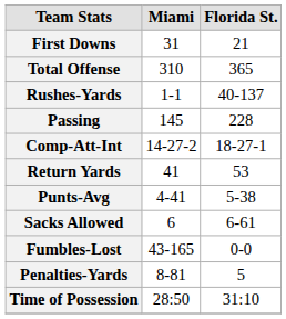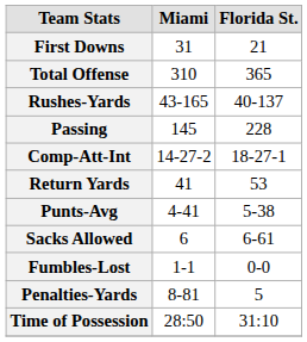 <table class="wikitable" align=center style="margin-left:15px; text-align:center; background:#ffffff;">
 <tr>
 <td bgcolor="e1e1e1"><strong>Team Stats</strong></td>
 <td bgcolor="e1e1e1"><strong>Miami</strong></td>
 <td bgcolor="e1e1e1"><strong>Florida St.</strong></td>
 </tr>
 <tr>
 <th>First Downs</th>
 <td>31</td>
 <td>21</td>
 </tr>
 <tr>
 <th>Total Offense</th>
 <td>310</td>
 <td>365</td>
 </tr>
 <tr>
 <th>Rushes-Yards</th>
-<td>1-1</td>
+<td>43-165</td>
 <td>40-137</td>
 </tr>
 <tr>
 <th>Passing</th>
 <td>145</td>
 <td>228</td>
 </tr>
 <tr>
 <th>Comp-Att-Int</th>
 <td>14-27-2</td>
 <td>18-27-1</td>
 </tr>
 <tr>
 <th>Return Yards</th>
 <td>41</td>
 <td>53</td>
 </tr>
 <tr>
 <th>Punts-Avg</th>
 <td>4-41</td>
 <td>5-38</td>
 </tr>
 <tr>
 <th>Sacks Allowed</th>
 <td>6</td>
 <td>6-61</td>
 </tr>
 <tr>
 <th>Fumbles-Lost</th>
-<td>43-165</td>
+<td>1-1</td>
 <td>0-0</td>
 </tr>
 <tr>
 <th>Penalties-Yards</th>
 <td>8-81</td>
 <td>5</td>
 </tr>
 <tr>
 <th>Time of Possession</th>
 <td>28:50</td>
 <td>31:10</td>
 </tr>
 <tr>
 </tr>
 </table>
